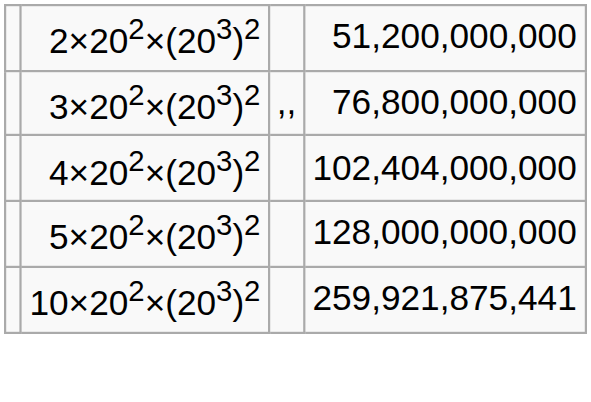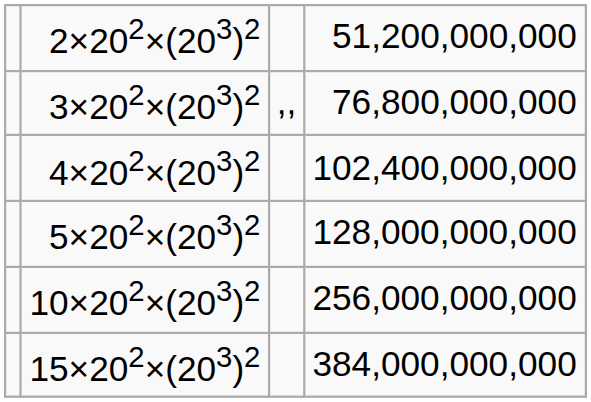 <table class=wikitable style="text-align:right;">
 <tr>
 <td align=left></td>
 <td>2×20<sup>2</sup>×(20<sup>3</sup>)<sup>2</sup></td>
 <td></td>
 <td>51,200,000,000</td>
 </tr>
 <tr>
 <td align=left></td>
 <td>3×20<sup>2</sup>×(20<sup>3</sup>)<sup>2</sup></td>
 <td {{nobr>,,</td>
 <td>76,800,000,000</td>
 </tr>
 <tr>
 <td align=left></td>
 <td>4×20<sup>2</sup>×(20<sup>3</sup>)<sup>2</sup></td>
 <td></td>
-<td>102,404,000,000</td>
+<td>102,400,000,000</td>
 </tr>
 <tr>
 <td align=left></td>
 <td>5×20<sup>2</sup>×(20<sup>3</sup>)<sup>2</sup></td>
 <td></td>
 <td>128,000,000,000</td>
 </tr>
 <tr>
 <td align=left></td>
 <td>10×20<sup>2</sup>×(20<sup>3</sup>)<sup>2</sup></td>
 <td></td>
-<td>259,921,875,441</td>
+<td>256,000,000,000</td>
+</tr>
+<tr>
+<td align=left></td>
+<td>15×20<sup>2</sup>×(20<sup>3</sup>)<sup>2</sup></td>
+<td></td>
+<td>384,000,000,000</td>
 </tr>
 </table>
